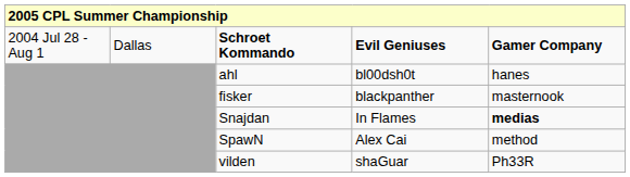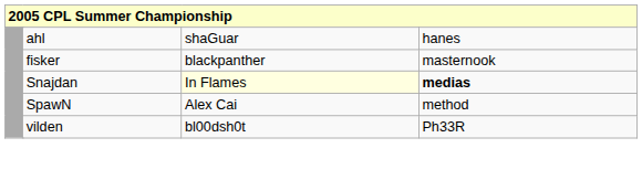 <table class="wikitable collapsible collapsed"  style="font-size:90%; margin:0; width:650px;">
 <tr>
 <th colspan="5" style="background:#fcffca;text-align:left;">2005 CPL Summer Championship</th>
 </tr>
 <tr>
-<td style="width:17%;">2004 Jul 28 - Aug 1</td>
-<td style="width:17%;"> Dallas</td>
-<td style="width:22%;"> <strong>Schroet Kommando</strong></td>
-<td style="width:22%;"> <strong>Evil Geniuses</strong></td>
-<td style="width:22%;"> <strong>Gamer Company</strong></td>
-</tr>
-<tr>
 <td colspan="2" rowspan="5" style="background:#aaa;"></td>
 <td> ahl</td>
-<td> bl00dsh0t</td>
+<td> shaGuar</td>
 <td> hanes</td>
 </tr>
 <tr>
 <td> fisker</td>
 <td> blackpanther</td>
 <td> masternook</td>
 </tr>
 <tr>
 <td> Snajdan</td>
-<td> In Flames</td>
+<td style="background: lightyellow;"> In Flames</td>
 <td><strong> medias</strong></td>
 </tr>
 <tr>
 <td> SpawN</td>
 <td> Alex Cai</td>
 <td> method</td>
 </tr>
 <tr>
 <td> vilden</td>
-<td> shaGuar</td>
+<td> bl00dsh0t</td>
 <td> Ph33R</td>
 </tr>
 </table>
